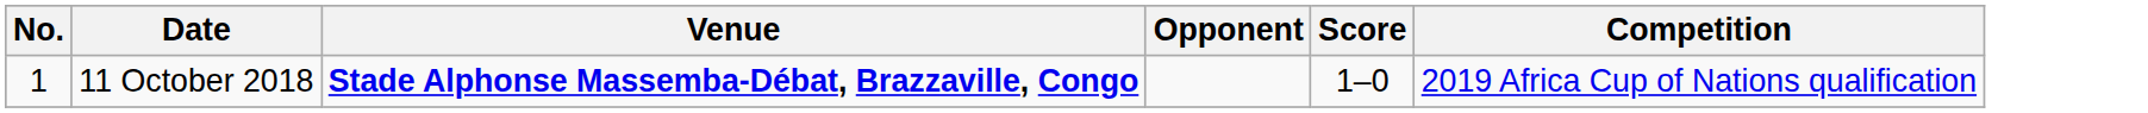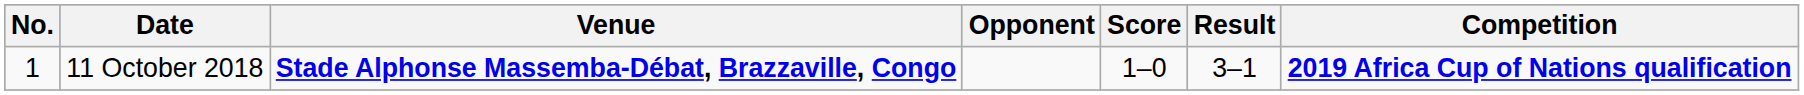 <table class="wikitable sortable">
 <tr>
 <th scope="col">No.</th>
 <th scope="col">Date</th>
 <th scope="col">Venue</th>
 <th scope="col">Opponent</th>
 <th scope="col">Score</th>
+<th scope="col">Result</th>
 <th scope="col">Competition</th>
 </tr>
 <tr>
 <td style="text-align:center">1</td>
 <td>11 October 2018</td>
 <td><strong><a href='#'>Stade Alphonse Massemba-Débat</a>, <a href='#'>Brazzaville</a>, <a href='#'>Congo</a></strong></td>
 <td></td>
 <td style="text-align:center">1–0</td>
-<td><a href='#'>2019 Africa Cup of Nations qualification</a></td>
+<td style="text-align:center">3–1</td>
+<td><strong><a href='#'>2019 Africa Cup of Nations qualification</a></strong></td>
 </tr>
 </table>
